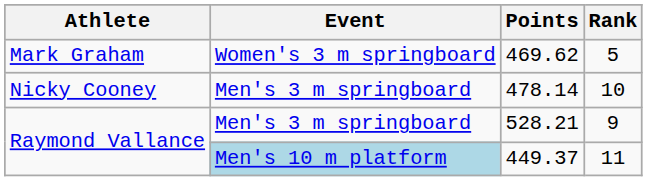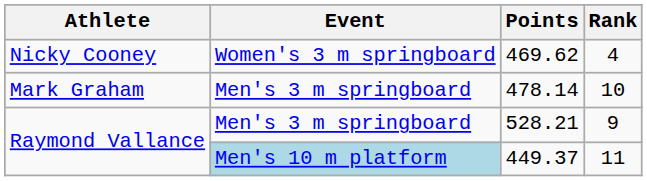 <table class="wikitable" style="font-size:90%;">
 <tr>
 <th>Athlete</th>
 <th>Event</th>
 <th>Points</th>
 <th>Rank</th>
 </tr>
 <tr align=center>
-<td align=left><a href='#'>Mark Graham</a></td>
+<td align=left><a href='#'>Nicky Cooney</a></td>
 <td align=left><a href='#'>Women's 3 m springboard</a></td>
 <td>469.62</td>
-<td>5</td>
+<td>4</td>
 </tr>
 <tr align=center>
-<td align=left><a href='#'>Nicky Cooney</a></td>
+<td align=left><a href='#'>Mark Graham</a></td>
 <td align=left><a href='#'>Men's 3 m springboard</a></td>
 <td>478.14</td>
 <td>10</td>
 </tr>
 <tr align=center>
 <td align=left rowspan=2><a href='#'>Raymond Vallance</a></td>
 <td align=left><a href='#'>Men's 3 m springboard</a></td>
 <td>528.21</td>
 <td>9</td>
 </tr>
 <tr align=center>
 <td align=left style="background: lightblue;"><a href='#'>Men's 10 m platform</a></td>
 <td>449.37</td>
 <td>11</td>
 </tr>
 </table>
